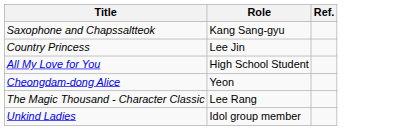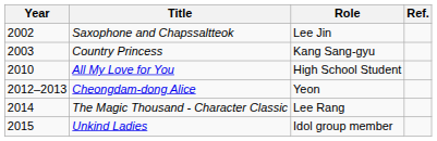 <table class="wikitable">
 <tr>
+<th>Year</th>
 <th>Title</th>
 <th>Role</th>
 <th>Ref.</th>
 </tr>
 <tr>
+<td>2002</td>
 <td><em>Saxophone and Chapssaltteok</em></td>
+<td>Lee Jin</td>
+<td></td>
+</tr>
+<tr>
+<td>2003</td>
+<td><em>Country Princess</em></td>
 <td>Kang Sang-gyu</td>
 <td></td>
 </tr>
 <tr>
-<td><em>Country Princess</em></td>
-<td>Lee Jin</td>
-<td></td>
-</tr>
-<tr>
+<td>2010</td>
 <td><em><a href='#'>All My Love for You</a></em></td>
 <td>High School Student</td>
 <td></td>
 </tr>
 <tr>
+<td>2012–2013</td>
 <td><em><a href='#'>Cheongdam-dong Alice</a></em></td>
 <td>Yeon</td>
 <td></td>
 </tr>
 <tr>
+<td>2014</td>
 <td><em>The Magic Thousand - Character Classic</em></td>
 <td>Lee Rang</td>
 <td></td>
 </tr>
 <tr>
+<td>2015</td>
 <td><em><a href='#'>Unkind Ladies</a></em></td>
 <td>Idol group member</td>
 <td></td>
 </tr>
 </table>
